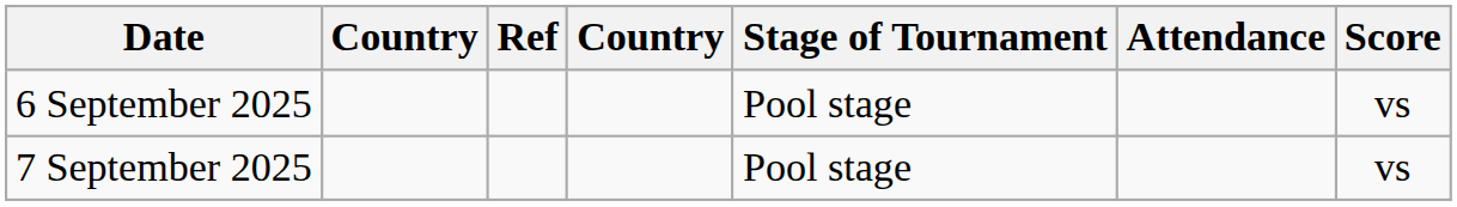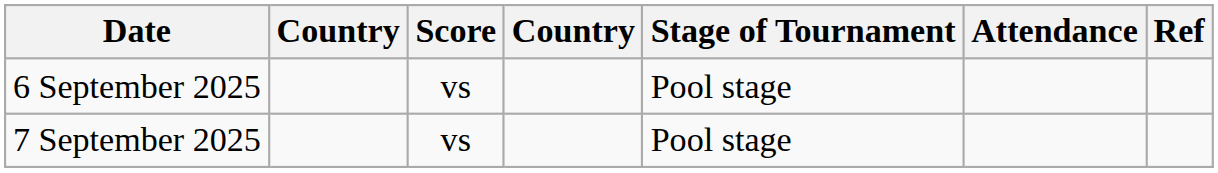 <table class="wikitable">
 <tr>
 <th scope=col>Date</th>
 <th scope=col>Country</th>
-<th scope=col>Ref</th>
+<th scope=col>Score</th>
 <th scope=col>Country</th>
 <th scope=col>Stage of Tournament</th>
 <th scope=col>Attendance</th>
-<th scope=col>Score</th>
+<th scope=col>Ref</th>
 </tr>
 <tr>
 <td>6 September 2025</td>
 <td align="right"></td>
-<td></td>
+<td align="center">vs</td>
 <td></td>
 <td>Pool stage</td>
 <td></td>
-<td align="center">vs</td>
+<td></td>
 </tr>
 <tr>
 <td>7 September 2025</td>
 <td align="right"></td>
-<td></td>
+<td align="center">vs</td>
 <td></td>
 <td>Pool stage</td>
 <td></td>
-<td align="center">vs</td>
+<td></td>
 </tr>
 </table>
